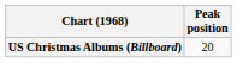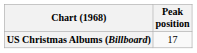 <table class="wikitable plainrowheaders" style="text-align:center">
 <tr>
 <th scope="col">Chart (1968)</th>
 <th scope="col">Peak<br>position</th>
 </tr>
 <tr>
 <th scope="row">US Christmas Albums (<em>Billboard</em>)</th>
-<td>20</td>
+<td>17</td>
 </tr>
 </table>
